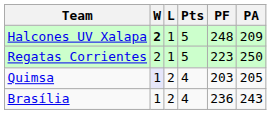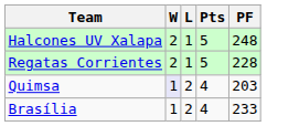 <table class="wikitable">
 <tr>
 <th>Team</th>
 <th>W</th>
 <th>L</th>
 <th>Pts</th>
 <th>PF</th>
-<th>PA</th>
 </tr>
 <tr bgcolor="ccffcc">
 <td> <a href='#'>Halcones UV Xalapa</a></td>
-<td><strong>2</strong></td>
+<td>2</td>
 <td>1</td>
 <td>5</td>
 <td>248</td>
-<td>209</td>
 </tr>
 <tr bgcolor="ccffcc">
 <td> <a href='#'>Regatas Corrientes</a></td>
 <td>2</td>
 <td>1</td>
 <td>5</td>
-<td>223</td>
-<td>250</td>
+<td>228</td>
 </tr>
 <tr>
 <td> <a href='#'>Quimsa</a></td>
 <td style="background: lavender;">1</td>
 <td>2</td>
 <td>4</td>
 <td>203</td>
-<td>205</td>
 </tr>
 <tr>
 <td> <a href='#'>Brasília</a></td>
 <td>1</td>
 <td>2</td>
 <td>4</td>
-<td>236</td>
-<td>243</td>
+<td>233</td>
 </tr>
 </table>
